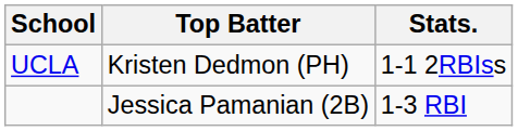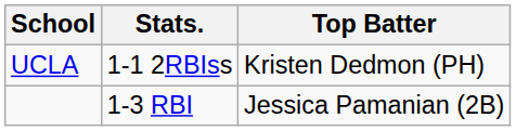 <table class="wikitable">
 <tr style="text-align:center; background:#f2f2f2;">
 <th>School</th>
+<th>Stats.</th>
 <th>Top Batter</th>
-<th>Stats.</th>
 </tr>
 <tr>
 <td><a href='#'>UCLA</a></td>
+<td>1-1 2<a href='#'>RBIs</a>s</td>
 <td>Kristen Dedmon (PH)</td>
-<td>1-1 2<a href='#'>RBIs</a>s</td>
 </tr>
 <tr>
 <td></td>
+<td>1-3 <a href='#'>RBI</a></td>
 <td>Jessica Pamanian (2B)</td>
-<td>1-3 <a href='#'>RBI</a></td>
 </tr>
 </table>
